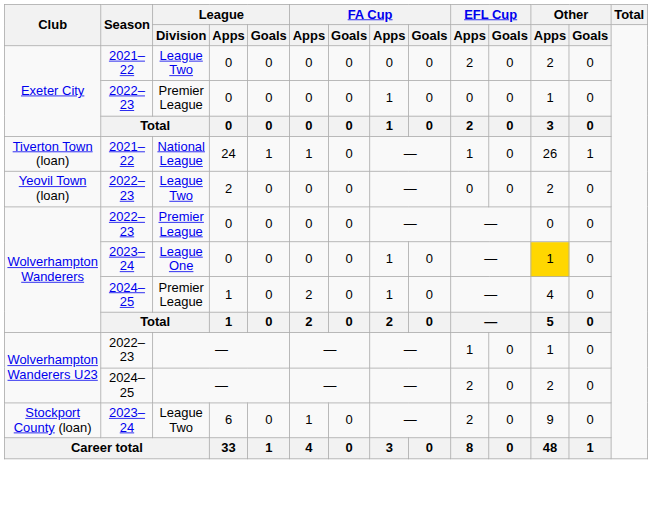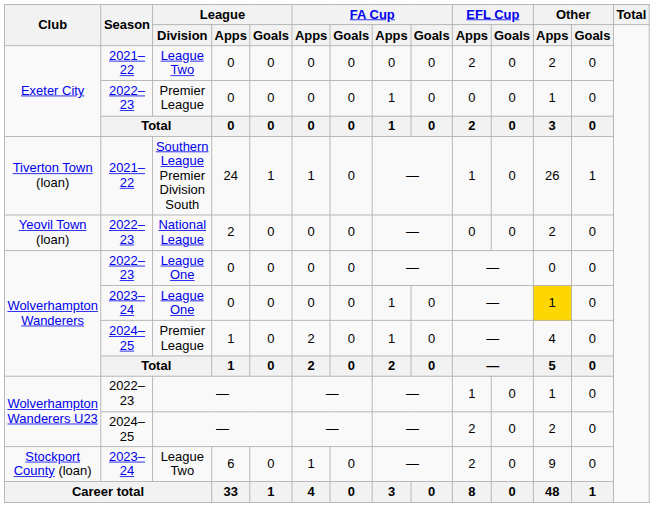 <table class="wikitable" style="text-align: center">
 <tr>
 <th rowspan=2>Club</th>
 <th rowspan=2>Season</th>
 <th colspan=3>League</th>
 <th colspan=4><a href='#'>FA Cup</a></th>
 <th colspan=2><a href='#'>EFL Cup</a></th>
 <th colspan=2>Other</th>
 <th colspan=2>Total</th>
 </tr>
 <tr>
 <th>Division</th>
 <th>Apps</th>
 <th>Goals</th>
 <th>Apps</th>
 <th>Goals</th>
 <th>Apps</th>
 <th>Goals</th>
 <th>Apps</th>
 <th>Goals</th>
 <th>Apps</th>
 <th>Goals</th>
 </tr>
 <tr>
 <td rowspan=3><a href='#'>Exeter City</a></td>
 <td><a href='#'>2021–22</a></td>
 <td><a href='#'>League Two</a></td>
 <td>0</td>
 <td>0</td>
 <td>0</td>
 <td>0</td>
 <td>0</td>
 <td>0</td>
 <td>2</td>
 <td>0</td>
 <td>2</td>
 <td>0</td>
 </tr>
 <tr>
 <td><a href='#'>2022–23</a></td>
 <td>Premier League</td>
 <td>0</td>
 <td>0</td>
 <td>0</td>
 <td>0</td>
 <td>1</td>
 <td>0</td>
 <td>0</td>
 <td>0</td>
 <td>1</td>
 <td>0</td>
 </tr>
 <tr>
 <th colspan=2>Total</th>
 <th>0</th>
 <th>0</th>
 <th>0</th>
 <th>0</th>
 <th>1</th>
 <th>0</th>
 <th>2</th>
 <th>0</th>
 <th>3</th>
 <th>0</th>
 </tr>
 <tr>
 <td><a href='#'>Tiverton Town</a> (loan)</td>
 <td><a href='#'>2021–22</a></td>
-<td><a href='#'>National League</a></td>
+<td><a href='#'>Southern League</a><br>Premier Division South</td>
 <td>24</td>
 <td>1</td>
 <td>1</td>
 <td>0</td>
 <td colspan=2>—</td>
 <td>1</td>
 <td>0</td>
 <td>26</td>
 <td>1</td>
 </tr>
 <tr>
 <td><a href='#'>Yeovil Town</a> (loan)</td>
 <td><a href='#'>2022–23</a></td>
-<td><a href='#'>League Two</a></td>
+<td><a href='#'>National League</a></td>
 <td>2</td>
 <td>0</td>
 <td>0</td>
 <td>0</td>
 <td colspan=2>—</td>
 <td>0</td>
 <td>0</td>
 <td>2</td>
 <td>0</td>
 </tr>
 <tr>
 <td rowspan=4><a href='#'>Wolverhampton Wanderers</a></td>
 <td><a href='#'>2022–23</a></td>
-<td><a href='#'>Premier League</a></td>
+<td><a href='#'>League One</a></td>
 <td>0</td>
 <td>0</td>
 <td>0</td>
 <td>0</td>
 <td colspan=2>—</td>
 <td colspan=2>—</td>
 <td>0</td>
 <td>0</td>
 </tr>
 <tr>
 <td><a href='#'>2023–24</a></td>
 <td><a href='#'>League One</a></td>
 <td>0</td>
 <td>0</td>
 <td>0</td>
 <td>0</td>
 <td>1</td>
 <td>0</td>
 <td colspan=2>—</td>
 <td style="background: gold;">1</td>
 <td>0</td>
 </tr>
 <tr>
 <td><a href='#'>2024–25</a></td>
 <td>Premier League</td>
 <td>1</td>
 <td>0</td>
 <td>2</td>
 <td>0</td>
 <td>1</td>
 <td>0</td>
 <td colspan=2>—</td>
 <td>4</td>
 <td>0</td>
 </tr>
 <tr>
 <th colspan=2>Total</th>
 <th>1</th>
 <th>0</th>
 <th>2</th>
 <th>0</th>
 <th>2</th>
 <th>0</th>
 <th colspan=2>—</th>
 <th>5</th>
 <th>0</th>
 </tr>
 <tr>
 <td rowspan=2><a href='#'>Wolverhampton Wanderers U23</a></td>
 <td>2022–23</td>
 <td colspan=3>—</td>
 <td colspan=2>—</td>
 <td colspan=2>—</td>
 <td>1</td>
 <td>0</td>
 <td>1</td>
 <td>0</td>
 </tr>
 <tr>
 <td>2024–25</td>
 <td colspan=3>—</td>
 <td colspan=2>—</td>
 <td colspan=2>—</td>
 <td>2</td>
 <td>0</td>
 <td>2</td>
 <td>0</td>
 </tr>
 <tr>
 <td><a href='#'>Stockport County</a> (loan)</td>
 <td><a href='#'>2023–24</a></td>
 <td>League Two</td>
 <td>6</td>
 <td>0</td>
 <td>1</td>
 <td>0</td>
 <td colspan=2>—</td>
 <td>2</td>
 <td>0</td>
 <td>9</td>
 <td>0</td>
 </tr>
 <tr>
 <th colspan=3>Career total</th>
 <th>33</th>
 <th>1</th>
 <th>4</th>
 <th>0</th>
 <th>3</th>
 <th>0</th>
 <th>8</th>
 <th>0</th>
 <th>48</th>
 <th>1</th>
 </tr>
 </table>
